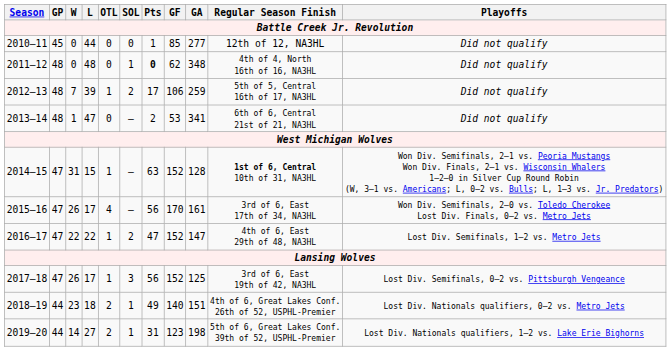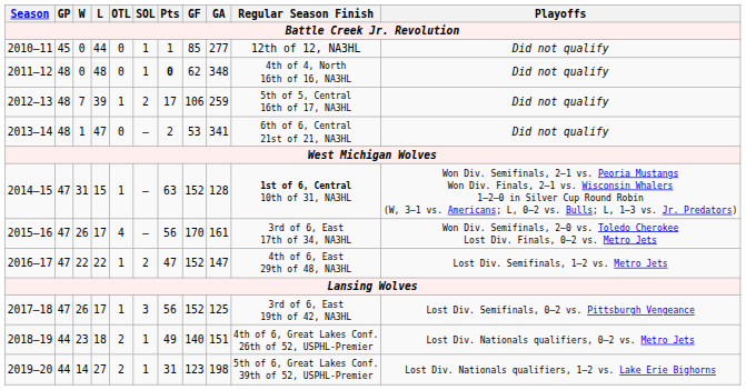 <table class="wikitable" style="text-align:center">
 <tr>
 <th><a href='#'>Season</a></th>
 <th>GP</th>
 <th>W</th>
 <th>L</th>
 <th>OTL</th>
 <th>SOL</th>
 <th>Pts</th>
 <th>GF</th>
 <th>GA</th>
 <th>Regular Season Finish</th>
 <th>Playoffs</th>
 </tr>
 <tr align="center"  bgcolor="#ffeeee">
 <td colspan="12"><strong><em>Battle Creek Jr. Revolution</em></strong></td>
 </tr>
 <tr>
 <td>2010–11</td>
 <td>45</td>
 <td>0</td>
 <td>44</td>
 <td>0</td>
-<td>0</td>
+<td>1</td>
 <td>1</td>
 <td>85</td>
 <td>277</td>
 <td>12th of 12, NA3HL</td>
 <td><em>Did not qualify</em></td>
 </tr>
 <tr>
 <td>2011–12</td>
 <td>48</td>
 <td>0</td>
 <td>48</td>
 <td>0</td>
 <td>1</td>
 <td><strong>0</strong></td>
 <td>62</td>
 <td>348</td>
 <td><small>4th of 4, North<br>16th of 16, NA3HL</small></td>
 <td><em>Did not qualify</em></td>
 </tr>
 <tr>
 <td>2012–13</td>
 <td>48</td>
 <td>7</td>
 <td>39</td>
 <td>1</td>
 <td>2</td>
 <td>17</td>
 <td>106</td>
 <td>259</td>
 <td><small>5th of 5, Central<br>16th of 17, NA3HL</small></td>
 <td><em>Did not qualify</em></td>
 </tr>
 <tr>
 <td>2013–14</td>
 <td>48</td>
 <td>1</td>
 <td>47</td>
 <td>0</td>
 <td>—</td>
 <td>2</td>
 <td>53</td>
 <td>341</td>
 <td><small>6th of 6, Central<br>21st of 21, NA3HL</small></td>
 <td><em>Did not qualify</em></td>
 </tr>
 <tr align="center"  bgcolor="#ffeeee">
 <td colspan="12"><strong><em>West Michigan Wolves</em></strong></td>
 </tr>
 <tr>
 <td>2014–15</td>
 <td>47</td>
 <td>31</td>
 <td>15</td>
 <td>1</td>
 <td>—</td>
 <td>63</td>
 <td>152</td>
 <td>128</td>
 <td><small><strong>1st of 6, Central</strong><br>10th of 31, NA3HL</small></td>
 <td><small>Won Div. Semifinals, 2–1 vs. <a href='#'>Peoria Mustangs</a><br>Won Div. Finals, 2–1 vs. <a href='#'>Wisconsin Whalers</a><br>1–2–0 in Silver Cup Round Robin<br>(W, 3–1 vs. <a href='#'>Americans</a>; L, 0–2 vs. <a href='#'>Bulls</a>; L, 1–3 vs. <a href='#'>Jr. Predators</a>)</small></td>
 </tr>
 <tr>
 <td>2015–16</td>
 <td>47</td>
 <td>26</td>
 <td>17</td>
 <td>4</td>
 <td>—</td>
 <td>56</td>
 <td>170</td>
 <td>161</td>
 <td><small>3rd of 6, East<br>17th of 34, NA3HL</small></td>
 <td><small>Won Div. Semifinals, 2–0 vs. <a href='#'>Toledo Cherokee</a><br>Lost Div. Finals, 0–2 vs. <a href='#'>Metro Jets</a></small></td>
 </tr>
 <tr>
 <td>2016–17</td>
 <td>47</td>
 <td>22</td>
 <td>22</td>
 <td>1</td>
 <td>2</td>
 <td>47</td>
 <td>152</td>
 <td>147</td>
 <td><small>4th of 6, East<br>29th of 48, NA3HL</small></td>
 <td><small>Lost Div. Semifinals, 1–2 vs. <a href='#'>Metro Jets</a></small></td>
 </tr>
 <tr align="center"  bgcolor="#ffeeee">
 <td colspan="12"><strong><em>Lansing Wolves</em></strong></td>
 </tr>
 <tr>
 <td>2017–18</td>
 <td>47</td>
 <td>26</td>
 <td>17</td>
 <td>1</td>
 <td>3</td>
 <td>56</td>
 <td>152</td>
 <td>125</td>
 <td><small>3rd of 6, East<br>19th of 42, NA3HL</small></td>
 <td><small>Lost Div. Semifinals, 0–2 vs. <a href='#'>Pittsburgh Vengeance</a></small></td>
 </tr>
 <tr>
 <td>2018–19</td>
 <td>44</td>
 <td>23</td>
 <td>18</td>
 <td>2</td>
 <td>1</td>
 <td>49</td>
 <td>140</td>
 <td>151</td>
 <td><small>4th of 6, Great Lakes Conf.<br>26th of 52, USPHL-Premier</small></td>
 <td><small>Lost Div. Nationals qualifiers, 0–2 vs. <a href='#'>Metro Jets</a></small></td>
 </tr>
 <tr>
 <td>2019–20</td>
 <td>44</td>
 <td>14</td>
 <td>27</td>
 <td>2</td>
 <td>1</td>
 <td>31</td>
 <td>123</td>
 <td>198</td>
 <td><small>5th of 6, Great Lakes Conf.<br>39th of 52, USPHL-Premier</small></td>
 <td><small>Lost Div. Nationals qualifiers, 1–2 vs. <a href='#'>Lake Erie Bighorns</a></small></td>
 </tr>
 </table>
